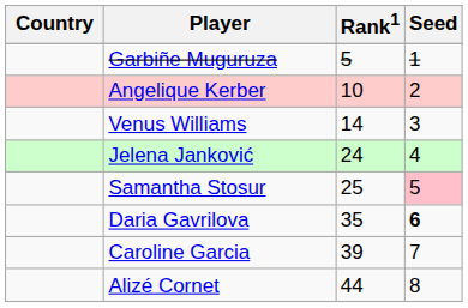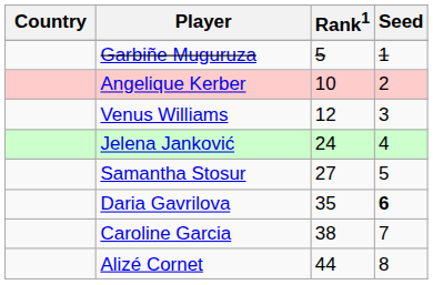 <table class="sortable wikitable">
 <tr>
 <th width="70">Country</th>
 <th width="175">Player</th>
 <th>Rank<sup>1</sup></th>
 <th>Seed</th>
 </tr>
 <tr>
 </tr>
 <tr>
 <td><s></s></td>
 <td><s><a href='#'>Garbiñe Muguruza</a></s></td>
 <td><s>5</s></td>
 <td><s>1</s></td>
 </tr>
 <tr style="background:#fcc;">
 <td></td>
 <td><a href='#'>Angelique Kerber</a></td>
 <td>10</td>
 <td>2</td>
 </tr>
 <tr>
 <td></td>
 <td><a href='#'>Venus Williams</a></td>
-<td>14</td>
+<td>12</td>
 <td>3</td>
 </tr>
 <tr style="background:#cfc;">
 <td></td>
 <td><a href='#'>Jelena Janković</a></td>
 <td>24</td>
 <td>4</td>
 </tr>
 <tr>
 <td></td>
 <td><a href='#'>Samantha Stosur</a></td>
-<td>25</td>
-<td style="background: pink;">5</td>
+<td>27</td>
+<td>5</td>
 </tr>
 <tr>
 <td></td>
 <td><a href='#'>Daria Gavrilova</a></td>
 <td>35</td>
 <td><strong>6</strong></td>
 </tr>
 <tr>
 <td></td>
 <td><a href='#'>Caroline Garcia</a></td>
-<td>39</td>
+<td>38</td>
 <td>7</td>
 </tr>
 <tr>
 <td></td>
 <td><a href='#'>Alizé Cornet</a></td>
 <td>44</td>
 <td>8</td>
 </tr>
 </table>
